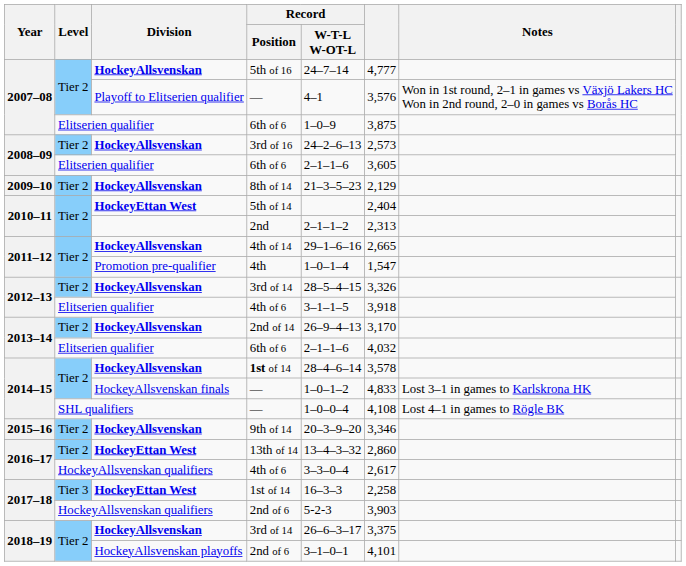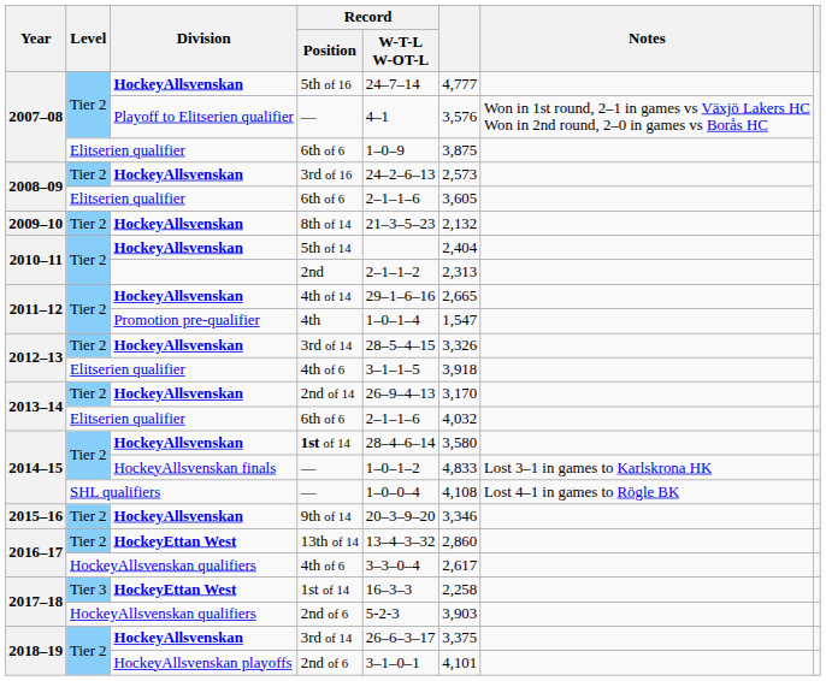 <table class="wikitable">
 <tr>
 <th rowspan=2>Year</th>
 <th rowspan=2>Level</th>
 <th rowspan=2>Division</th>
 <th colspan=2>Record</th>
 <th rowspan=2></th>
 <th rowspan=2>Notes</th>
 <th rowspan=2></th>
 </tr>
 <tr>
 <th>Position</th>
 <th>W-T-L<br>W-OT-L</th>
 </tr>
 <tr>
 <th rowspan=3>2007–08</th>
 <td rowspan=2 style="background:#87CEFA;">Tier 2</td>
 <td><strong><a href='#'>HockeyAllsvenskan</a></strong></td>
 <td>5th <small>of 16</small></td>
 <td>24–7–14</td>
 <td>4,777</td>
 <td></td>
 <td rowspan=3></td>
 </tr>
 <tr>
 <td><a href='#'>Playoff to Elitserien qualifier</a></td>
 <td>—</td>
 <td>4–1</td>
 <td>3,576</td>
 <td>Won in 1st round, 2–1 in games vs <a href='#'>Växjö Lakers HC</a><br>Won in 2nd round, 2–0 in games vs <a href='#'>Borås HC</a></td>
 </tr>
 <tr>
 <td colspan=2><a href='#'>Elitserien qualifier</a></td>
 <td>6th <small>of 6</small></td>
 <td>1–0–9</td>
 <td>3,875</td>
 <td></td>
 </tr>
 <tr>
 <th rowspan=2>2008–09</th>
 <td style="background:#87CEFA;">Tier 2</td>
 <td><strong><a href='#'>HockeyAllsvenskan</a></strong></td>
 <td>3rd <small>of 16</small></td>
 <td>24–2–6–13</td>
 <td>2,573</td>
 <td></td>
 <td rowspan=2></td>
 </tr>
 <tr>
 <td colspan=2><a href='#'>Elitserien qualifier</a></td>
 <td>6th <small>of 6</small></td>
 <td>2–1–1–6</td>
 <td>3,605</td>
 <td></td>
 </tr>
 <tr>
 <th>2009–10</th>
 <td style="background:#87CEFA;">Tier 2</td>
 <td><strong><a href='#'>HockeyAllsvenskan</a></strong></td>
 <td>8th <small>of 14</small></td>
 <td>21–3–5–23</td>
-<td>2,129</td>
+<td>2,132</td>
 <td></td>
 <td></td>
 </tr>
 <tr>
 <th rowspan=2>2010–11</th>
 <td rowspan=2 style="background:#87CEFA;">Tier 2</td>
-<td><strong><a href='#'>HockeyEttan West</a></strong></td>
+<td><strong><a href='#'>HockeyAllsvenskan</a></strong></td>
 <td>5th <small>of 14</small></td>
 <td></td>
 <td>2,404</td>
 <td></td>
 <td rowspan=2></td>
 </tr>
 <tr>
 <td></td>
 <td>2nd</td>
 <td>2–1–1–2</td>
 <td>2,313</td>
 <td></td>
 </tr>
 <tr>
 <th rowspan=2>2011–12</th>
 <td rowspan=2 style="background:#87CEFA;">Tier 2</td>
 <td><strong><a href='#'>HockeyAllsvenskan</a></strong></td>
 <td>4th <small>of 14</small></td>
 <td>29–1–6–16</td>
 <td>2,665</td>
 <td></td>
 <td rowspan=2></td>
 </tr>
 <tr>
 <td><a href='#'>Promotion pre-qualifier</a></td>
 <td>4th</td>
 <td>1–0–1–4</td>
 <td>1,547</td>
 <td></td>
 </tr>
 <tr>
 <th rowspan=2>2012–13</th>
 <td style="background:#87CEFA;">Tier 2</td>
 <td><strong><a href='#'>HockeyAllsvenskan</a></strong></td>
 <td>3rd <small>of 14</small></td>
 <td>28–5–4–15</td>
 <td>3,326</td>
 <td></td>
 <td rowspan=2></td>
 </tr>
 <tr>
 <td colspan=2><a href='#'>Elitserien qualifier</a></td>
 <td>4th <small>of 6</small></td>
 <td>3–1–1–5</td>
 <td>3,918</td>
 <td></td>
 </tr>
 <tr>
 <th rowspan=2>2013–14</th>
 <td style="background:#87CEFA;">Tier 2</td>
 <td><strong><a href='#'>HockeyAllsvenskan</a></strong></td>
 <td>2nd <small>of 14</small></td>
 <td>26–9–4–13</td>
 <td>3,170</td>
 <td></td>
 <td></td>
 </tr>
 <tr>
 <td colspan=2><a href='#'>Elitserien qualifier</a></td>
 <td>6th <small>of 6</small></td>
 <td>2–1–1–6</td>
 <td>4,032</td>
 <td></td>
 <td></td>
 </tr>
 <tr>
 <th rowspan=3>2014–15</th>
 <td rowspan=2 style="background:#87CEFA;">Tier 2</td>
 <td><strong><a href='#'>HockeyAllsvenskan</a></strong></td>
 <td><strong>1st</strong> <small>of 14</small></td>
 <td>28–4–6–14</td>
-<td>3,578</td>
+<td>3,580</td>
 <td></td>
 <td></td>
 </tr>
 <tr>
 <td><a href='#'>HockeyAllsvenskan finals</a></td>
 <td>—</td>
 <td>1–0–1–2</td>
 <td>4,833</td>
 <td>Lost 3–1 in games to <a href='#'>Karlskrona HK</a></td>
 <td></td>
 </tr>
 <tr>
 <td colspan=2><a href='#'>SHL qualifiers</a></td>
 <td>—</td>
 <td>1–0–0–4</td>
 <td>4,108</td>
 <td>Lost 4–1 in games to <a href='#'>Rögle BK</a></td>
 <td></td>
 </tr>
 <tr>
 <th>2015–16</th>
 <td style="background:#87CEFA;">Tier 2</td>
 <td><strong><a href='#'>HockeyAllsvenskan</a></strong></td>
 <td>9th <small>of 14</small></td>
 <td>20–3–9–20</td>
 <td>3,346</td>
 <td></td>
 <td></td>
 </tr>
 <tr>
 <th rowspan=2>2016–17</th>
 <td style="background:#87CEFA;">Tier 2</td>
 <td><strong><a href='#'>HockeyEttan West</a></strong></td>
 <td>13th <small>of 14</small></td>
 <td>13–4–3–32</td>
 <td>2,860</td>
 <td></td>
 <td></td>
 </tr>
 <tr>
 <td colspan=2><a href='#'>HockeyAllsvenskan qualifiers</a></td>
 <td>4th <small>of 6</small></td>
 <td>3–3–0–4</td>
 <td>2,617</td>
 <td></td>
 <td></td>
 </tr>
 <tr>
 <th rowspan=2>2017–18</th>
 <td style="background:#87CEFA;">Tier 3</td>
 <td><strong><a href='#'>HockeyEttan West</a></strong></td>
 <td>1st <small>of 14</small></td>
 <td>16–3–3</td>
 <td>2,258</td>
 <td></td>
 <td></td>
 </tr>
 <tr>
 <td colspan=2><a href='#'>HockeyAllsvenskan qualifiers</a></td>
 <td>2nd <small>of 6</small></td>
 <td>5-2-3</td>
 <td>3,903</td>
 <td></td>
 <td></td>
 </tr>
 <tr>
 <th rowspan=3>2018–19</th>
 <td rowspan=2 style="background:#87CEFA;">Tier 2</td>
 <td><strong><a href='#'>HockeyAllsvenskan</a></strong></td>
 <td>3rd <small>of 14</small></td>
 <td>26–6–3–17</td>
 <td>3,375</td>
 <td></td>
 <td></td>
 </tr>
 <tr>
 <td><a href='#'>HockeyAllsvenskan playoffs</a></td>
 <td>2nd <small>of 6</small></td>
 <td>3–1–0–1</td>
 <td>4,101</td>
 <td></td>
 <td></td>
 </tr>
 </table>
